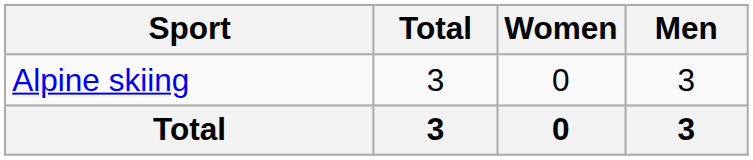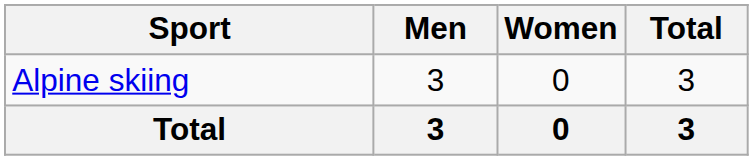 <table class="wikitable sortable" style="text-align:center;">
 <tr>
 <th width=180>Sport</th>
+<th width=55>Men</th>
+<th width=55>Women</th>
 <th width=55>Total</th>
-<th width=55>Women</th>
-<th width=55>Men</th>
 </tr>
 <tr>
 <td align=left><a href='#'>Alpine skiing</a></td>
 <td>3</td>
 <td>0</td>
 <td>3</td>
 </tr>
 <tr>
 <th>Total</th>
 <th>3</th>
 <th>0</th>
 <th>3</th>
 </tr>
 </table>
